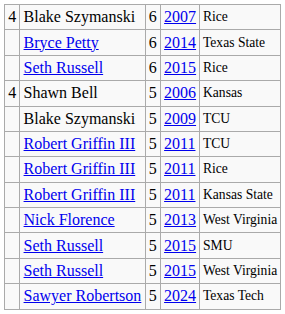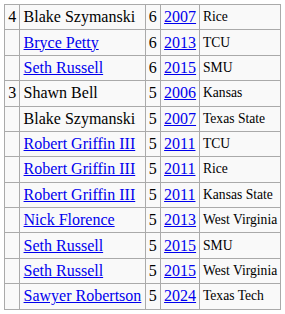 <table class="wikitable">
 <tr>
 </tr>
 <tr>
 <td>4</td>
 <td>Blake Szymanski</td>
 <td>6</td>
 <td><a href='#'>2007</a></td>
 <td style="font-size:85%;">Rice</td>
 </tr>
 <tr>
 <td></td>
 <td><a href='#'>Bryce Petty</a></td>
 <td>6</td>
-<td><a href='#'>2014</a></td>
-<td style="font-size:85%;">Texas State</td>
+<td><a href='#'>2013</a></td>
+<td style="font-size:85%;">TCU</td>
 </tr>
 <tr>
 <td></td>
 <td><a href='#'>Seth Russell</a></td>
 <td>6</td>
 <td><a href='#'>2015</a></td>
-<td style="font-size:85%;">Rice</td>
+<td style="font-size:85%;">SMU</td>
 </tr>
 <tr>
-<td>4</td>
+<td>3</td>
 <td>Shawn Bell</td>
 <td>5</td>
 <td><a href='#'>2006</a></td>
 <td style="font-size:85%;">Kansas</td>
 </tr>
 <tr>
 <td></td>
 <td>Blake Szymanski</td>
 <td>5</td>
-<td><a href='#'>2009</a></td>
-<td style="font-size:85%;">TCU</td>
+<td><a href='#'>2007</a></td>
+<td style="font-size:85%;">Texas State</td>
 </tr>
 <tr>
 <td></td>
 <td><a href='#'>Robert Griffin III</a></td>
 <td>5</td>
 <td><a href='#'>2011</a></td>
 <td style="font-size:85%;">TCU</td>
 </tr>
 <tr>
 <td></td>
 <td><a href='#'>Robert Griffin III</a></td>
 <td>5</td>
 <td><a href='#'>2011</a></td>
 <td style="font-size:85%;">Rice</td>
 </tr>
 <tr>
 <td></td>
 <td><a href='#'>Robert Griffin III</a></td>
 <td>5</td>
 <td><a href='#'>2011</a></td>
 <td style="font-size:85%;">Kansas State</td>
 </tr>
 <tr>
 <td></td>
 <td><a href='#'>Nick Florence</a></td>
 <td>5</td>
 <td><a href='#'>2013</a></td>
 <td style="font-size:85%;">West Virginia</td>
 </tr>
 <tr>
 <td></td>
 <td><a href='#'>Seth Russell</a></td>
 <td>5</td>
 <td><a href='#'>2015</a></td>
 <td style="font-size:85%;">SMU</td>
 </tr>
 <tr>
 <td></td>
 <td><a href='#'>Seth Russell</a></td>
 <td>5</td>
 <td><a href='#'>2015</a></td>
 <td style="font-size:85%;">West Virginia</td>
 </tr>
 <tr>
 <td></td>
 <td><a href='#'>Sawyer Robertson</a></td>
 <td>5</td>
 <td><a href='#'>2024</a></td>
 <td style="font-size:85%;">Texas Tech</td>
 </tr>
 </table>
